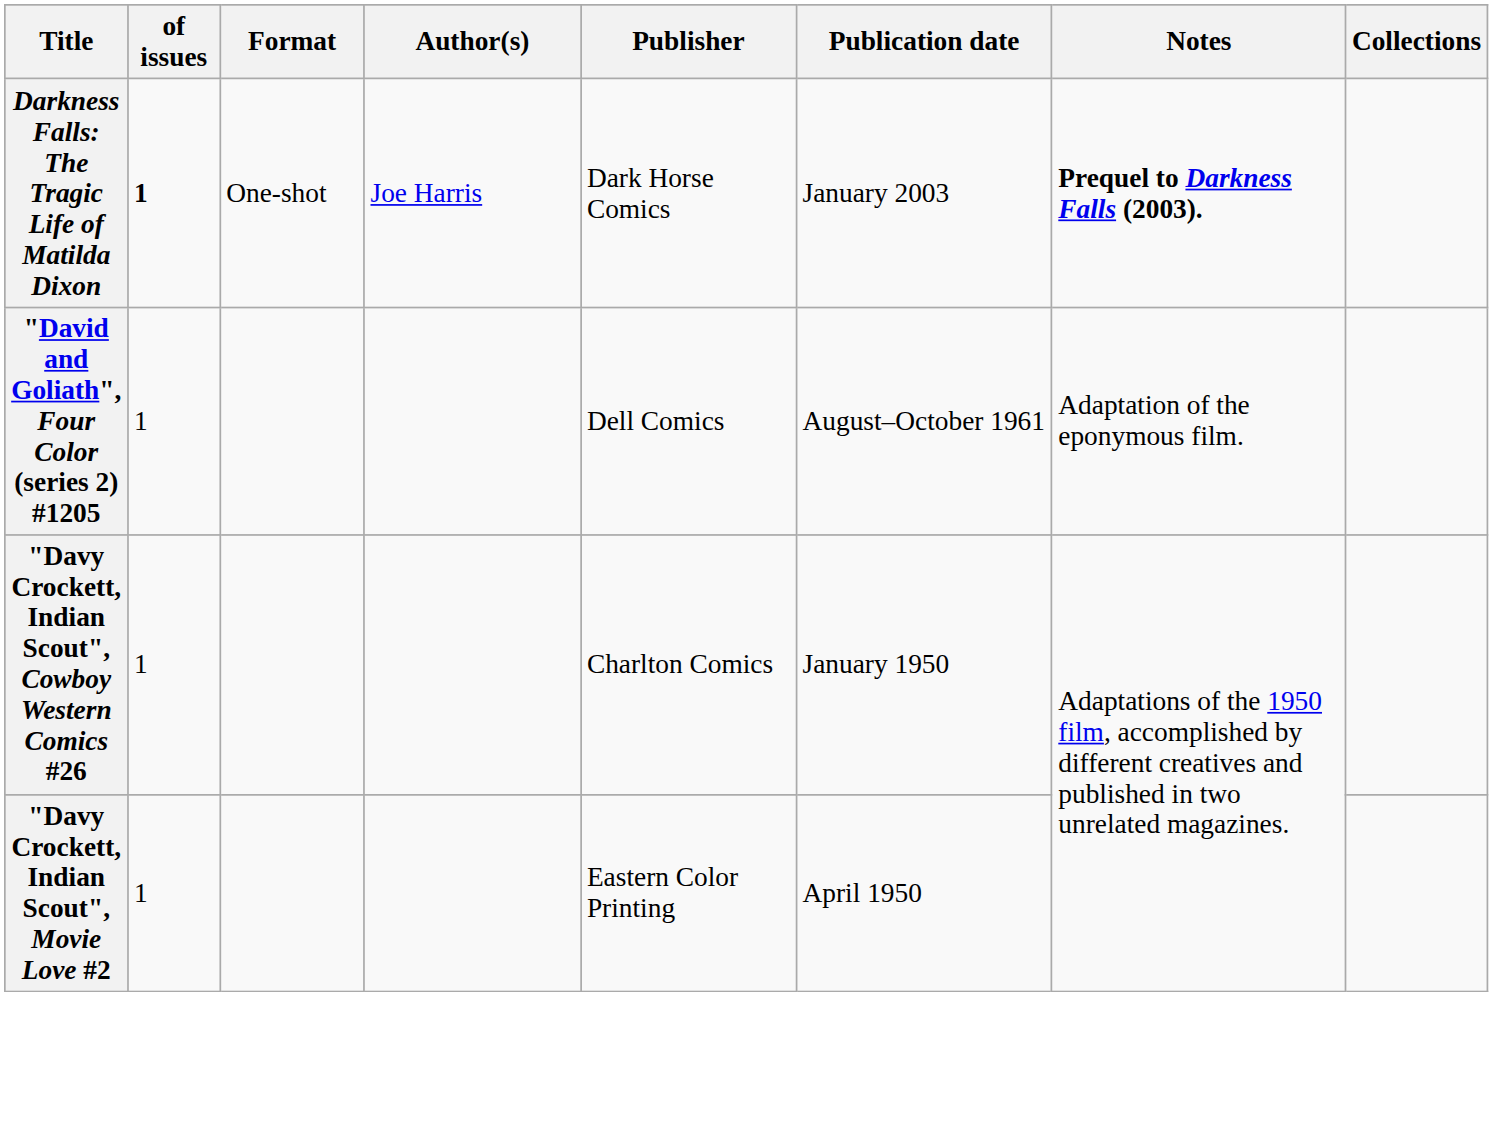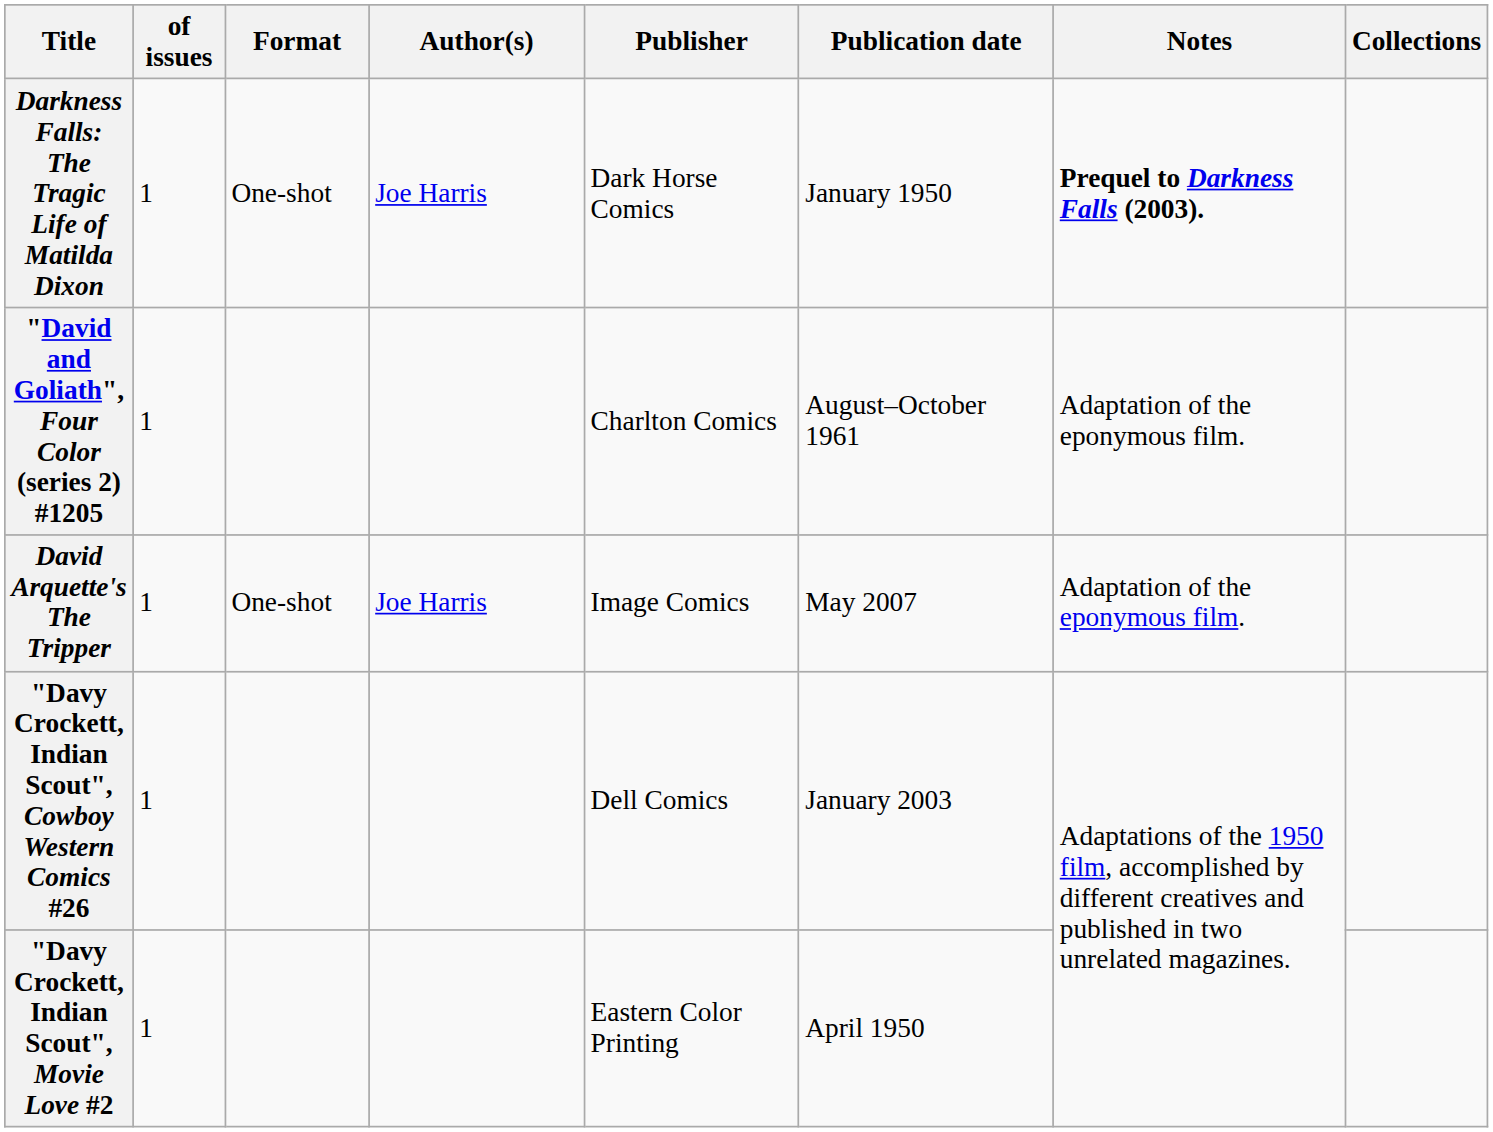 <table class="wikitable">
 <tr>
 <th>Title</th>
 <th style="width:40pt"> of issues</th>
 <th style="width:75pt">Format</th>
 <th style="width:125pt">Author(s)</th>
 <th style="width:125pt">Publisher</th>
 <th style="width:150pt">Publication date</th>
 <th style="width:175pt">Notes</th>
 <th>Collections</th>
 </tr>
 <tr>
 <th><em>Darkness Falls: The Tragic Life of Matilda Dixon</em></th>
-<td><strong>1</strong></td>
+<td>1</td>
 <td>One-shot</td>
 <td><a href='#'>Joe Harris</a></td>
 <td>Dark Horse Comics</td>
-<td>January 2003</td>
+<td>January 1950</td>
 <td><strong>Prequel to <em><a href='#'>Darkness Falls</a></em> (2003).</strong></td>
 <td></td>
 </tr>
 <tr>
 <th>"<a href='#'>David and Goliath</a>", <em>Four Color</em> (series 2) #1205</th>
 <td>1</td>
 <td></td>
 <td></td>
-<td>Dell Comics</td>
+<td>Charlton Comics</td>
 <td>August–October 1961</td>
 <td>Adaptation of the eponymous film.</td>
+<td></td>
+</tr>
+<tr>
+<th><em>David Arquette's The Tripper</em></th>
+<td>1</td>
+<td>One-shot</td>
+<td><a href='#'>Joe Harris</a></td>
+<td>Image Comics</td>
+<td>May 2007</td>
+<td>Adaptation of the <a href='#'>eponymous film</a>.</td>
 <td></td>
 </tr>
 <tr>
 <th>"Davy Crockett, Indian Scout", <em>Cowboy Western Comics</em> #26</th>
 <td>1</td>
 <td></td>
 <td></td>
-<td>Charlton Comics</td>
-<td>January 1950</td>
+<td>Dell Comics</td>
+<td>January 2003</td>
 <td rowspan="2">Adaptations of the <a href='#'>1950 film</a>, accomplished by different creatives and published in two unrelated magazines.</td>
 <td></td>
 </tr>
 <tr>
 <th>"Davy Crockett, Indian Scout", <em>Movie Love</em> #2</th>
 <td>1</td>
 <td></td>
 <td></td>
 <td>Eastern Color Printing</td>
 <td>April 1950</td>
 <td></td>
 </tr>
 </table>
